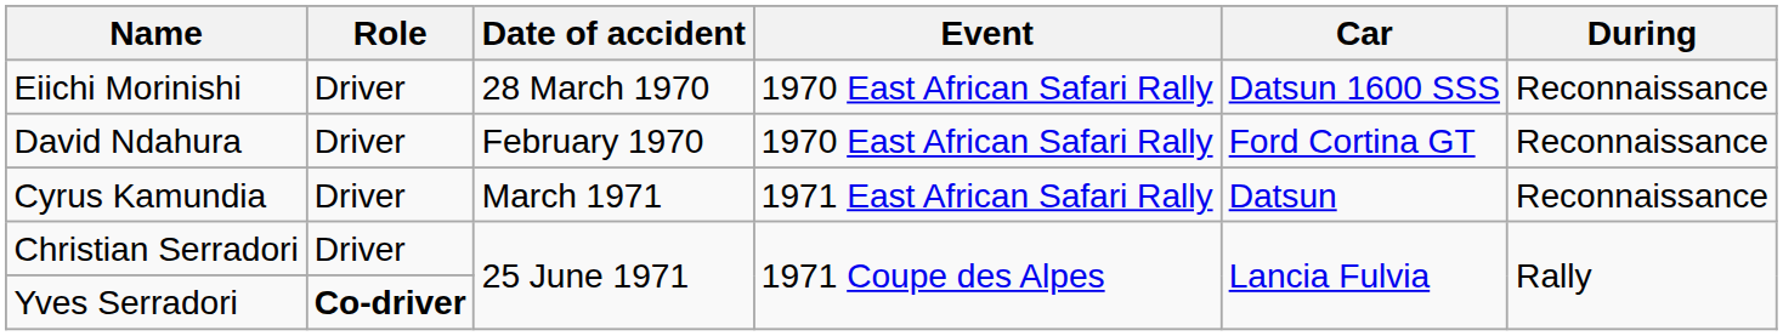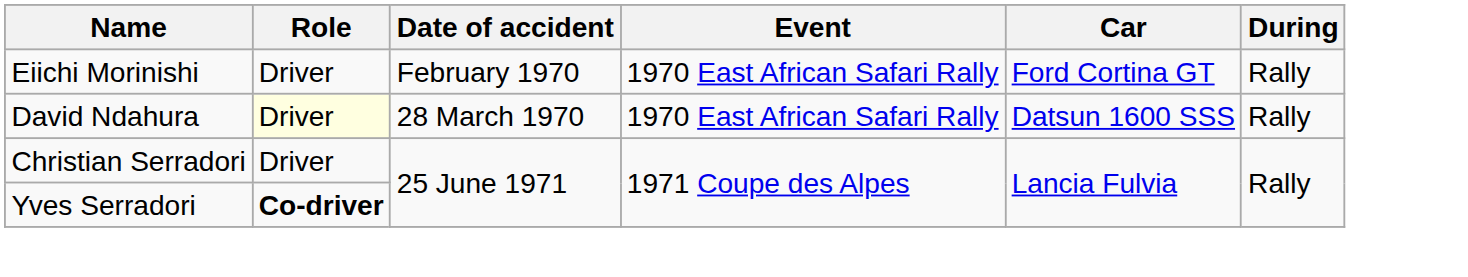 <table class="wikitable" style="text-align:left; font-size:95%">
 <tr>
 <th>Name</th>
 <th>Role</th>
 <th>Date of accident</th>
 <th>Event</th>
 <th>Car</th>
 <th>During</th>
 </tr>
 <tr>
 <td> Eiichi Morinishi</td>
 <td>Driver</td>
+<td>February 1970</td>
+<td>1970 <a href='#'>East African Safari Rally</a></td>
+<td><a href='#'>Ford Cortina GT</a></td>
+<td>Rally</td>
+</tr>
+<tr>
+<td> David Ndahura</td>
+<td style="background: lightyellow;">Driver</td>
 <td>28 March 1970</td>
 <td>1970 <a href='#'>East African Safari Rally</a></td>
 <td><a href='#'>Datsun 1600 SSS</a></td>
-<td>Reconnaissance</td>
-</tr>
-<tr>
-<td> David Ndahura</td>
-<td>Driver</td>
-<td>February 1970</td>
-<td>1970 <a href='#'>East African Safari Rally</a></td>
-<td><a href='#'>Ford Cortina GT</a></td>
-<td>Reconnaissance</td>
-</tr>
-<tr>
-<td> Cyrus Kamundia</td>
-<td>Driver</td>
-<td>March 1971</td>
-<td>1971 <a href='#'>East African Safari Rally</a></td>
-<td><a href='#'>Datsun</a></td>
-<td>Reconnaissance</td>
+<td>Rally</td>
 </tr>
 <tr>
 <td> Christian Serradori</td>
 <td>Driver</td>
 <td rowspan="2">25 June 1971</td>
 <td rowspan="2">1971 <a href='#'>Coupe des Alpes</a></td>
 <td rowspan="2"><a href='#'>Lancia Fulvia</a></td>
 <td rowspan="2">Rally</td>
 </tr>
 <tr>
 <td> Yves Serradori</td>
 <td><strong>Co-driver</strong></td>
 </tr>
 </table>
